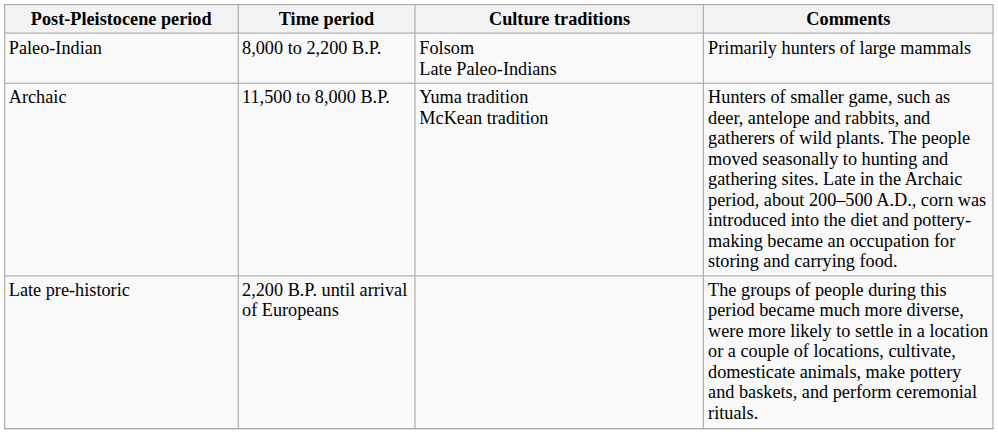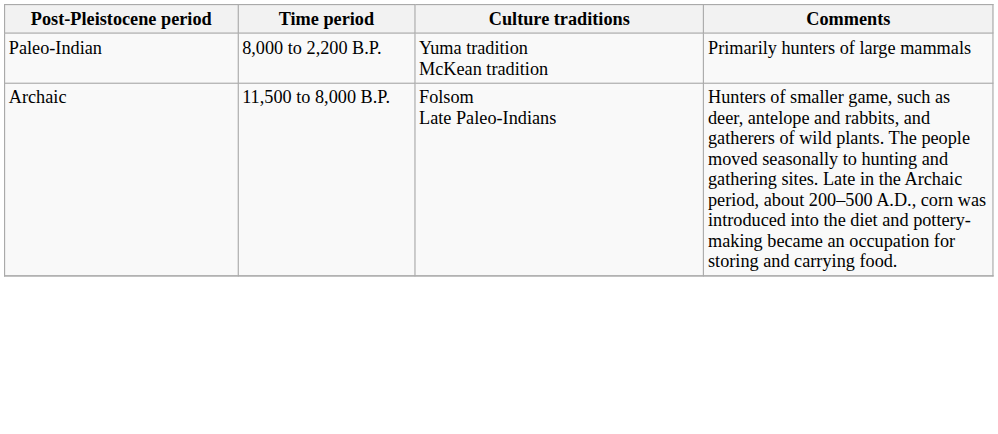 <table class="wikitable sortable">
 <tr>
 <th scope="col" width="200">Post-Pleistocene period</th>
 <th scope="col" width="150">Time period</th>
 <th scope="col" width="250">Culture traditions</th>
 <th scope="col" width="250">Comments</th>
 </tr>
 <tr valign="top">
 <td>Paleo-Indian</td>
 <td>8,000 to 2,200 B.P.</td>
-<td>Folsom<br>Late Paleo-Indians</td>
+<td>Yuma tradition<br>McKean tradition<br></td>
 <td>Primarily hunters of large mammals</td>
 </tr>
 <tr valign="top">
 <td>Archaic</td>
 <td>11,500 to 8,000 B.P.</td>
-<td>Yuma tradition<br>McKean tradition<br></td>
+<td>Folsom<br>Late Paleo-Indians</td>
 <td>Hunters of smaller game, such as deer, antelope and rabbits, and gatherers of wild plants.  The people moved seasonally to hunting and gathering sites.  Late in the Archaic period, about 200–500 A.D., corn was introduced into the diet and pottery-making became an occupation for storing and carrying food.</td>
-</tr>
-<tr valign="top">
-<td>Late pre-historic</td>
-<td>2,200 B.P. until arrival of Europeans</td>
-<td></td>
-<td>The groups of people during this period became much more diverse, were more likely to settle in a location or a couple of locations, cultivate, domesticate animals, make pottery and baskets, and perform ceremonial rituals.</td>
 </tr>
 <tr>
 </tr>
 </table>
